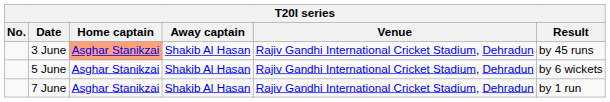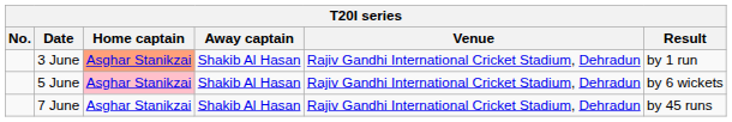 <table class="wikitable">
 <tr>
 <th colspan="9">T20I series</th>
 </tr>
 <tr>
 <th>No.</th>
 <th>Date</th>
 <th>Home captain</th>
 <th>Away captain</th>
 <th>Venue</th>
 <th>Result</th>
 </tr>
 <tr>
 <td></td>
 <td>3 June</td>
 <td style="background: lightsalmon;"><a href='#'>Asghar Stanikzai</a></td>
 <td><a href='#'>Shakib Al Hasan</a></td>
 <td><a href='#'>Rajiv Gandhi International Cricket Stadium</a>, <a href='#'>Dehradun</a></td>
-<td> by 45 runs</td>
+<td> by 1 run</td>
 </tr>
 <tr>
 <td></td>
 <td>5 June</td>
-<td><a href='#'>Asghar Stanikzai</a></td>
+<td style="background: pink;"><a href='#'>Asghar Stanikzai</a></td>
 <td><a href='#'>Shakib Al Hasan</a></td>
 <td><a href='#'>Rajiv Gandhi International Cricket Stadium</a>, <a href='#'>Dehradun</a></td>
 <td> by 6 wickets</td>
 </tr>
 <tr>
 <td></td>
 <td>7 June</td>
 <td><a href='#'>Asghar Stanikzai</a></td>
 <td><a href='#'>Shakib Al Hasan</a></td>
 <td><a href='#'>Rajiv Gandhi International Cricket Stadium</a>, <a href='#'>Dehradun</a></td>
-<td> by 1 run</td>
+<td> by 45 runs</td>
 </tr>
 </table>
